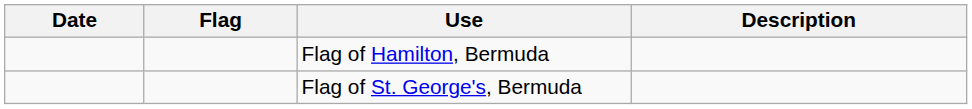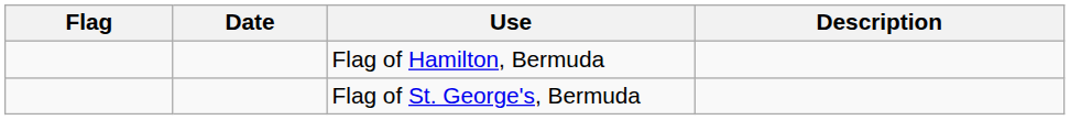 <table class="wikitable">
 <tr style="background:#efefef;">
+<th style="width:110px;">Flag</th>
 <th style="width:100px;">Date</th>
-<th style="width:110px;">Flag</th>
 <th style="width:250px;">Use</th>
 <th style="width:250px;">Description</th>
 </tr>
 <tr>
 <td></td>
 <td></td>
 <td>Flag of <a href='#'>Hamilton</a>, Bermuda</td>
 <td></td>
 </tr>
 <tr>
 <td></td>
 <td></td>
 <td>Flag of <a href='#'>St. George's</a>, Bermuda</td>
 <td></td>
 </tr>
 </table>
